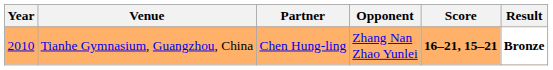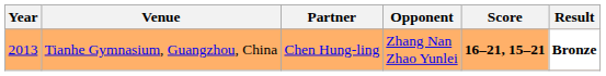 <table class="sortable wikitable" style="font-size:90%;">
 <tr>
 <th>Year</th>
 <th>Venue</th>
 <th>Partner</th>
 <th>Opponent</th>
 <th>Score</th>
 <th>Result</th>
 </tr>
 <tr style="background:#FFB069">
-<td align="center"><a href='#'>2010</a></td>
+<td align="center"><a href='#'>2013</a></td>
 <td align="left"><a href='#'>Tianhe Gymnasium</a>, <a href='#'>Guangzhou</a>, China</td>
 <td align="left"> <a href='#'>Chen Hung-ling</a></td>
 <td align="left"> <a href='#'>Zhang Nan</a><br> <a href='#'>Zhao Yunlei</a></td>
 <td align="left"><strong>16–21, 15–21</strong></td>
 <td style="text-align:left; background:white"> <strong>Bronze</strong></td>
 </tr>
 </table>
